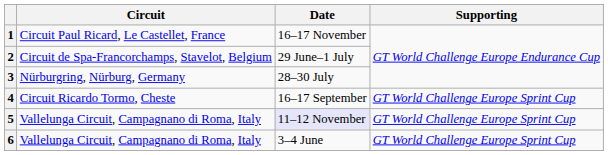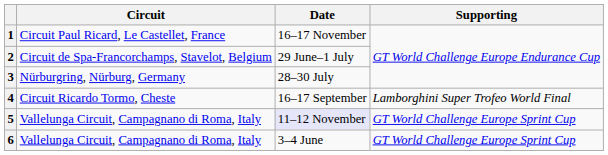 <table class="wikitable" style="font-size: 85%;">
 <tr>
 <th></th>
 <th>Circuit</th>
 <th>Date</th>
 <th>Supporting</th>
 </tr>
 <tr>
 <th>1</th>
 <td> <a href='#'>Circuit Paul Ricard</a>, <a href='#'>Le Castellet</a>, <a href='#'>France</a></td>
 <td>16–17 November</td>
 <td rowspan=3><em><a href='#'>GT World Challenge Europe Endurance Cup</a></em></td>
 </tr>
 <tr>
 <th>2</th>
 <td> <a href='#'>Circuit de Spa-Francorchamps</a>, <a href='#'>Stavelot</a>, <a href='#'>Belgium</a></td>
 <td>29 June–1 July</td>
 </tr>
 <tr>
 <th>3</th>
 <td> <a href='#'>Nürburgring</a>, <a href='#'>Nürburg</a>, <a href='#'>Germany</a></td>
 <td>28–30 July</td>
 </tr>
 <tr>
 <th>4</th>
 <td> <a href='#'>Circuit Ricardo Tormo</a>, <a href='#'>Cheste</a></td>
 <td>16–17 September</td>
-<td><em><a href='#'>GT World Challenge Europe Sprint Cup</a></em></td>
+<td><em>Lamborghini Super Trofeo World Final</em></td>
 </tr>
 <tr>
 <th>5</th>
 <td> <a href='#'>Vallelunga Circuit</a>, <a href='#'>Campagnano di Roma</a>, <a href='#'>Italy</a></td>
 <td style="background: lavender;">11–12 November</td>
 <td><em><a href='#'>GT World Challenge Europe Sprint Cup</a></em></td>
 </tr>
 <tr>
 <th>6</th>
 <td> <a href='#'>Vallelunga Circuit</a>, <a href='#'>Campagnano di Roma</a>, <a href='#'>Italy</a></td>
 <td>3–4 June</td>
 <td><em><a href='#'>GT World Challenge Europe Sprint Cup</a></em></td>
 </tr>
 </table>
